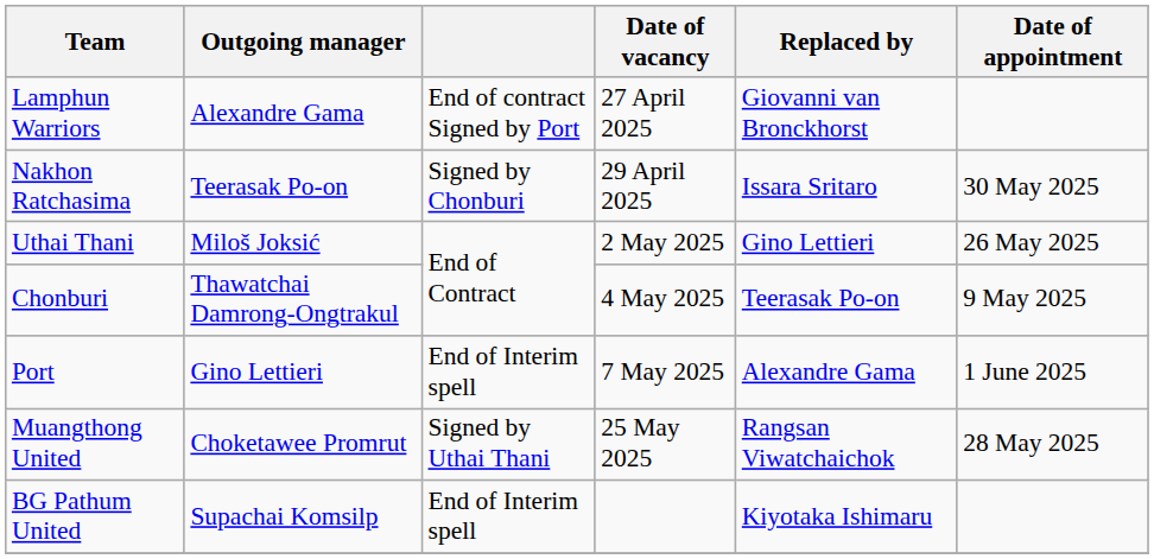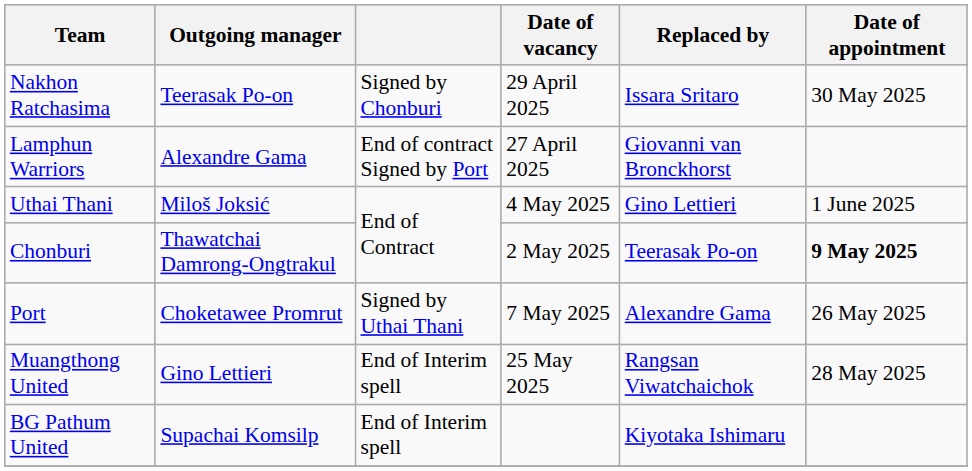 <table class="wikitable" style="font-size:85%;">
 <tr>
 <th>Team</th>
 <th>Outgoing manager</th>
 <th></th>
 <th>Date of vacancy</th>
 <th>Replaced by</th>
 <th>Date of appointment</th>
 </tr>
 <tr>
+<td><a href='#'>Nakhon Ratchasima</a></td>
+<td> <a href='#'>Teerasak Po-on</a></td>
+<td>Signed by  <a href='#'>Chonburi</a></td>
+<td>29 April 2025</td>
+<td> <a href='#'>Issara Sritaro</a></td>
+<td>30 May 2025 </td>
+</tr>
+<tr>
 <td><a href='#'>Lamphun Warriors</a></td>
 <td> <a href='#'>Alexandre Gama</a></td>
 <td>End of contract <br> Signed by  <a href='#'>Port</a></td>
 <td>27 April 2025</td>
 <td> <a href='#'>Giovanni van Bronckhorst</a></td>
 <td></td>
 </tr>
 <tr>
-<td><a href='#'>Nakhon Ratchasima</a></td>
-<td> <a href='#'>Teerasak Po-on</a></td>
-<td>Signed by  <a href='#'>Chonburi</a></td>
-<td>29 April 2025</td>
-<td> <a href='#'>Issara Sritaro</a></td>
-<td>30 May 2025 </td>
-</tr>
-<tr>
 <td><a href='#'>Uthai Thani</a></td>
 <td> <a href='#'>Miloš Joksić</a></td>
 <td rowspan="2">End of Contract</td>
-<td>2 May 2025 </td>
+<td>4 May 2025</td>
 <td> <a href='#'>Gino Lettieri</a></td>
-<td>26 May 2025 </td>
+<td>1 June 2025 </td>
 </tr>
 <tr>
 <td><a href='#'>Chonburi</a></td>
 <td> <a href='#'>Thawatchai Damrong-Ongtrakul</a></td>
-<td>4 May 2025</td>
+<td>2 May 2025 </td>
 <td> <a href='#'>Teerasak Po-on</a></td>
-<td>9 May 2025 </td>
+<td><strong>9 May 2025 </strong></td>
 </tr>
 <tr>
 <td><a href='#'>Port</a></td>
-<td> <a href='#'>Gino Lettieri</a></td>
-<td rowspan="1">End of Interim spell</td>
+<td> <a href='#'>Choketawee Promrut</a></td>
+<td rowspan="1">Signed by  <a href='#'>Uthai Thani</a></td>
 <td>7 May 2025 </td>
 <td> <a href='#'>Alexandre Gama</a></td>
-<td>1 June 2025 </td>
+<td>26 May 2025 </td>
 </tr>
 <tr>
 <td><a href='#'>Muangthong United</a></td>
-<td> <a href='#'>Choketawee Promrut</a></td>
-<td rowspan="1">Signed by  <a href='#'>Uthai Thani</a></td>
+<td> <a href='#'>Gino Lettieri</a></td>
+<td rowspan="1">End of Interim spell</td>
 <td rowspan="1">25 May 2025 </td>
 <td> <a href='#'>Rangsan Viwatchaichok</a></td>
 <td>28 May 2025 </td>
 </tr>
 <tr>
 <td><a href='#'>BG Pathum United</a></td>
 <td> <a href='#'>Supachai Komsilp</a></td>
 <td rowspan="1">End of Interim spell</td>
 <td></td>
 <td> <a href='#'>Kiyotaka Ishimaru</a></td>
 <td></td>
 </tr>
 <tr>
 </tr>
 </table>
